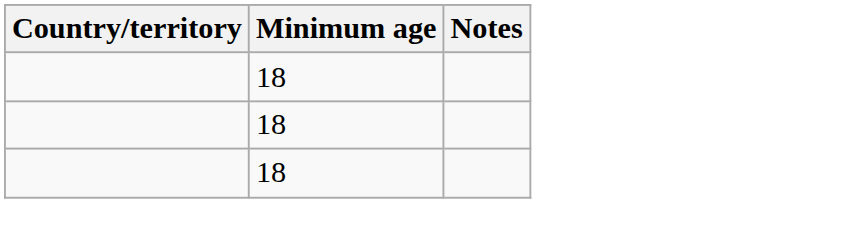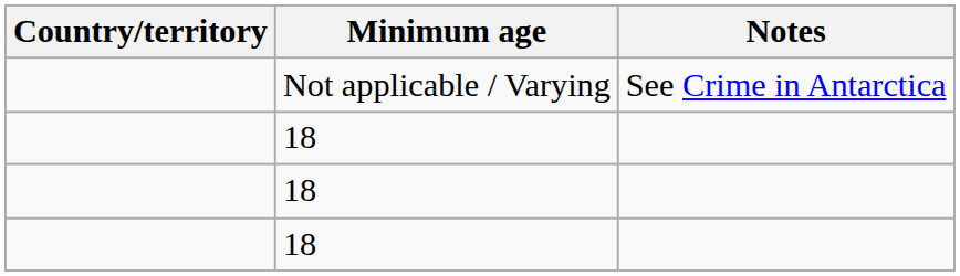 <table class="wikitable">
 <tr>
 <th>Country/territory</th>
 <th>Minimum age</th>
 <th>Notes</th>
+</tr>
+<tr>
+<td></td>
+<td>Not applicable / Varying</td>
+<td>See <a href='#'>Crime in Antarctica</a></td>
 </tr>
 <tr>
 <td></td>
 <td>18</td>
 <td></td>
 </tr>
 <tr>
 <td></td>
 <td>18</td>
 <td></td>
 </tr>
 <tr>
 <td></td>
 <td>18</td>
 <td></td>
 </tr>
 </table>
